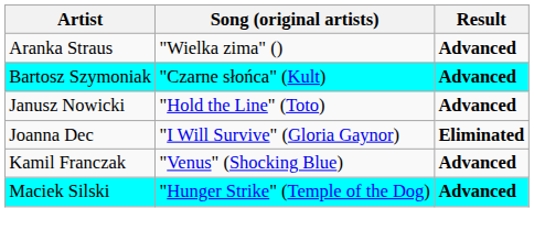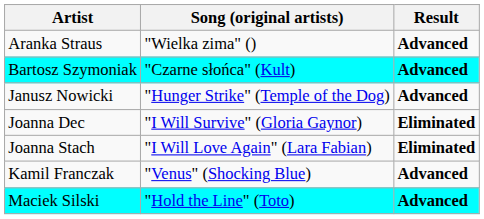 <table class=wikitable>
 <tr>
 <th>Artist</th>
 <th>Song (original artists)</th>
 <th>Result</th>
 </tr>
 <tr>
 <td>Aranka Straus</td>
 <td>"Wielka zima" ()</td>
 <td><strong>Advanced</strong></td>
 </tr>
 <tr style="background:cyan;">
 <td>Bartosz Szymoniak</td>
 <td>"Czarne słońca" (<a href='#'>Kult</a>)</td>
 <td><strong>Advanced</strong></td>
 </tr>
 <tr>
 <td>Janusz Nowicki</td>
-<td>"<a href='#'>Hold the Line</a>" (<a href='#'>Toto</a>)</td>
+<td>"<a href='#'>Hunger Strike</a>" (<a href='#'>Temple of the Dog</a>)</td>
 <td><strong>Advanced</strong></td>
 </tr>
 <tr>
 <td>Joanna Dec</td>
 <td>"<a href='#'>I Will Survive</a>" (<a href='#'>Gloria Gaynor</a>)</td>
+<td><strong>Eliminated</strong></td>
+</tr>
+<tr>
+<td>Joanna Stach</td>
+<td>"<a href='#'>I Will Love Again</a>" (<a href='#'>Lara Fabian</a>)</td>
 <td><strong>Eliminated</strong></td>
 </tr>
 <tr>
 <td>Kamil Franczak</td>
 <td>"<a href='#'>Venus</a>" (<a href='#'>Shocking Blue</a>)</td>
 <td><strong>Advanced</strong></td>
 </tr>
 <tr style="background:cyan;">
 <td>Maciek Silski</td>
-<td>"<a href='#'>Hunger Strike</a>" (<a href='#'>Temple of the Dog</a>)</td>
+<td>"<a href='#'>Hold the Line</a>" (<a href='#'>Toto</a>)</td>
 <td><strong>Advanced</strong></td>
 </tr>
 </table>
